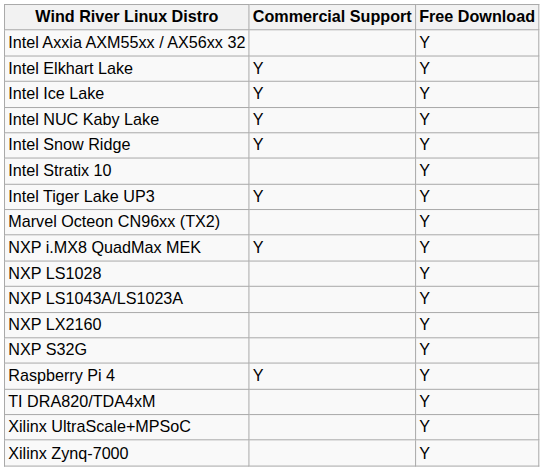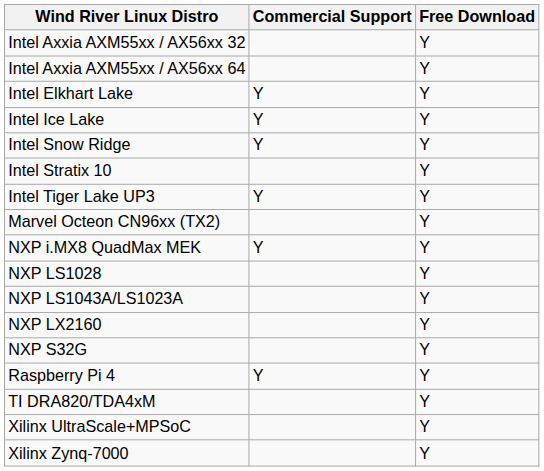 <table class="wikitable">
 <tr>
 <th>Wind River Linux Distro</th>
 <th>Commercial Support</th>
 <th>Free Download</th>
 </tr>
 <tr>
 <td>Intel Axxia AXM55xx / AX56xx 32</td>
 <td></td>
 <td>Y</td>
 </tr>
 <tr>
+<td>Intel Axxia AXM55xx / AX56xx 64</td>
+<td></td>
+<td>Y</td>
+</tr>
+<tr>
 <td>Intel Elkhart Lake</td>
 <td>Y</td>
 <td>Y</td>
 </tr>
 <tr>
 <td>Intel Ice Lake</td>
-<td>Y</td>
-<td>Y</td>
-</tr>
-<tr>
-<td>Intel NUC Kaby Lake</td>
 <td>Y</td>
 <td>Y</td>
 </tr>
 <tr>
 <td>Intel Snow Ridge</td>
 <td>Y</td>
 <td>Y</td>
 </tr>
 <tr>
 <td>Intel Stratix 10</td>
 <td></td>
 <td>Y</td>
 </tr>
 <tr>
 <td>Intel Tiger Lake UP3</td>
 <td>Y</td>
 <td>Y</td>
 </tr>
 <tr>
 <td>Marvel Octeon CN96xx (TX2)</td>
 <td></td>
 <td>Y</td>
 </tr>
 <tr>
 <td>NXP i.MX8 QuadMax MEK</td>
 <td>Y</td>
 <td>Y</td>
 </tr>
 <tr>
 <td>NXP LS1028</td>
 <td></td>
 <td>Y</td>
 </tr>
 <tr>
 <td>NXP LS1043A/LS1023A</td>
 <td></td>
 <td>Y</td>
 </tr>
 <tr>
 <td>NXP LX2160</td>
 <td></td>
 <td>Y</td>
 </tr>
 <tr>
 <td>NXP S32G</td>
 <td></td>
 <td>Y</td>
 </tr>
 <tr>
 <td>Raspberry Pi 4</td>
 <td>Y</td>
 <td>Y</td>
 </tr>
 <tr>
 <td>TI DRA820/TDA4xM</td>
 <td></td>
 <td>Y</td>
 </tr>
 <tr>
 <td>Xilinx UltraScale+MPSoC</td>
 <td></td>
 <td>Y</td>
 </tr>
 <tr>
 <td>Xilinx Zynq-7000</td>
 <td></td>
 <td>Y</td>
 </tr>
 </table>
